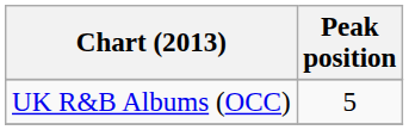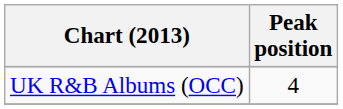 <table class="wikitable sortable plainrowheaders">
 <tr>
 <th>Chart (2013)</th>
 <th>Peak<br>position</th>
 </tr>
 <tr>
 </tr>
 <tr>
 <td><a href='#'>UK R&B Albums</a> (<a href='#'>OCC</a>)</td>
-<td align="center">5</td>
+<td align="center">4</td>
 </tr>
 <tr>
 </tr>
 </table>
